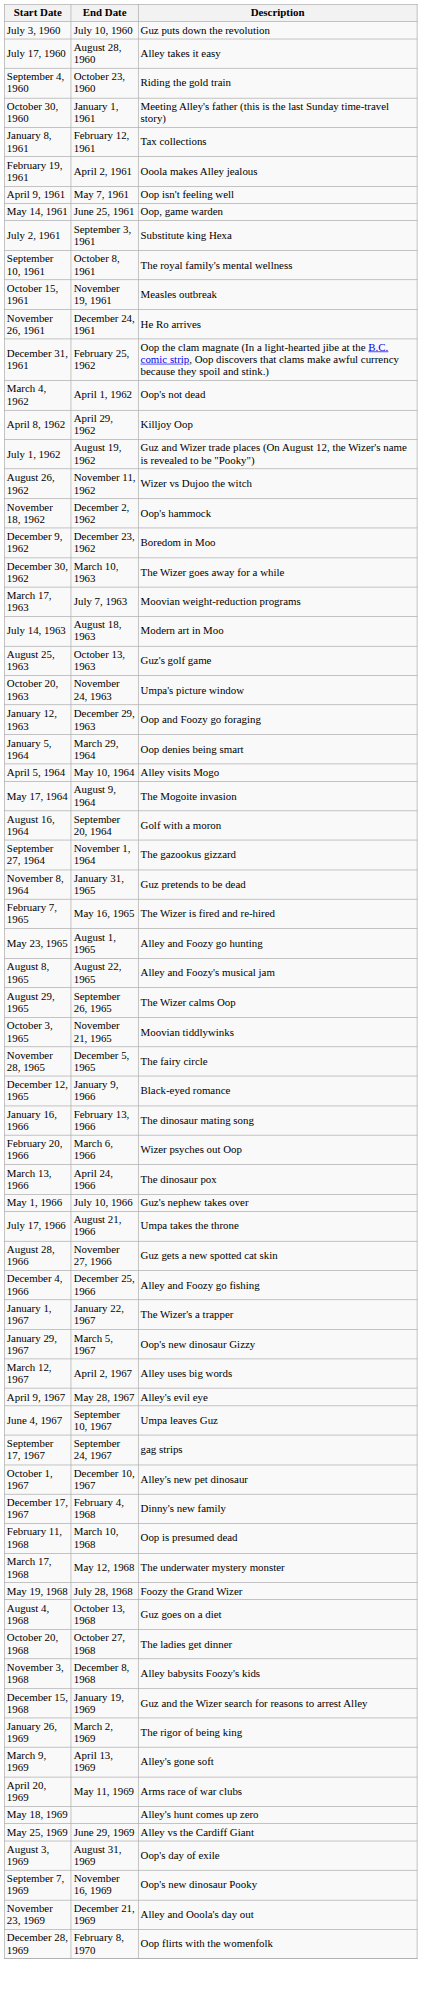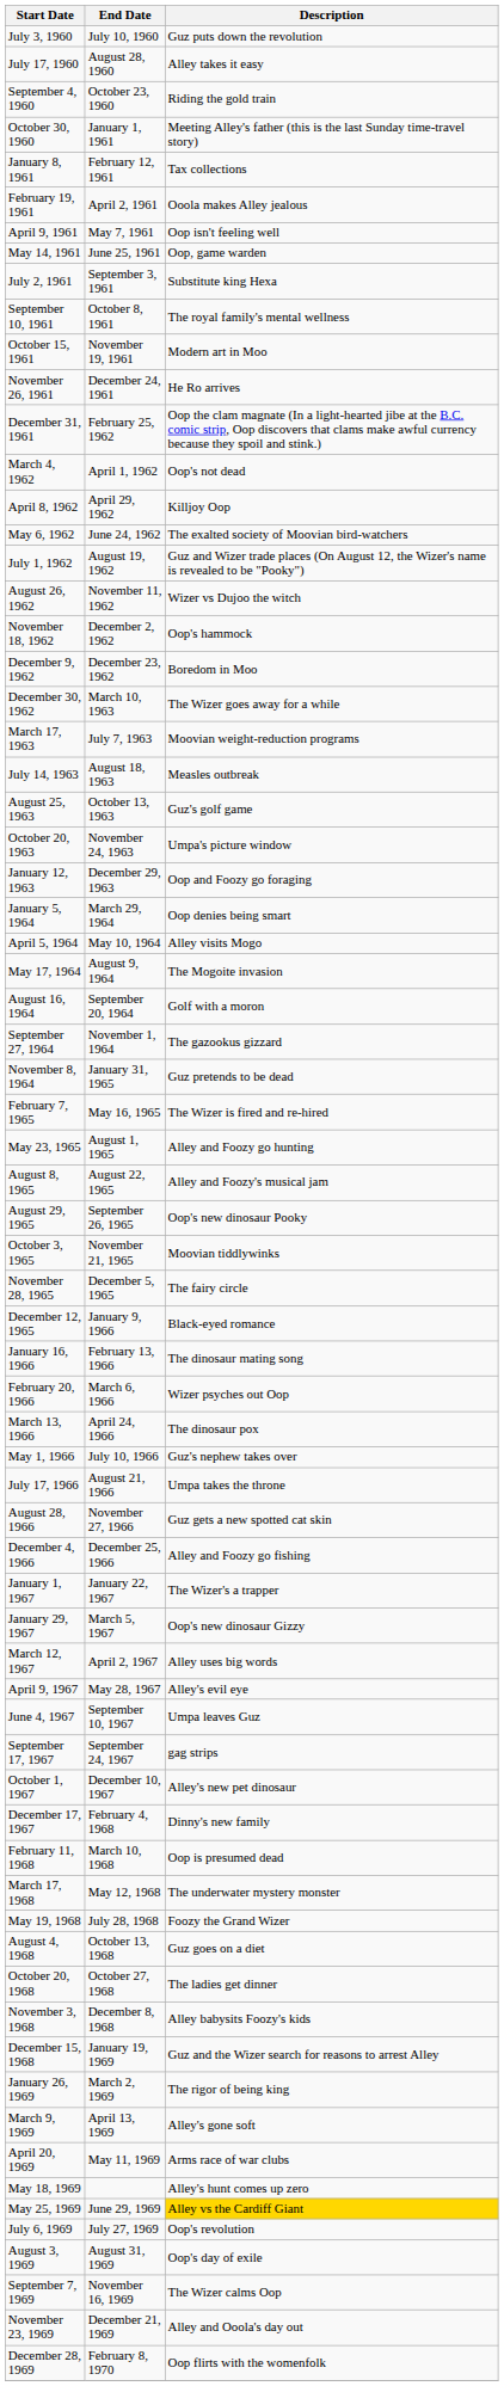 <table class="wikitable">
 <tr>
 <th>Start Date</th>
 <th>End Date</th>
 <th>Description</th>
 </tr>
 <tr>
 <td>July 3, 1960</td>
 <td>July 10, 1960</td>
 <td>Guz puts down the revolution</td>
 </tr>
 <tr>
 <td>July 17, 1960</td>
 <td>August 28, 1960</td>
 <td>Alley takes it easy</td>
 </tr>
 <tr>
 <td>September 4, 1960</td>
 <td>October 23, 1960</td>
 <td>Riding the gold train</td>
 </tr>
 <tr>
 <td>October 30, 1960</td>
 <td>January 1, 1961</td>
 <td>Meeting Alley's father (this is the last Sunday time-travel story)</td>
 </tr>
 <tr>
 <td>January 8, 1961</td>
 <td>February 12, 1961</td>
 <td>Tax collections</td>
 </tr>
 <tr>
 <td>February 19, 1961</td>
 <td>April 2, 1961</td>
 <td>Ooola makes Alley jealous</td>
 </tr>
 <tr>
 <td>April 9, 1961</td>
 <td>May 7, 1961</td>
 <td>Oop isn't feeling well</td>
 </tr>
 <tr>
 <td>May 14, 1961</td>
 <td>June 25, 1961</td>
 <td>Oop, game warden</td>
 </tr>
 <tr>
 <td>July 2, 1961</td>
 <td>September 3, 1961</td>
 <td>Substitute king Hexa</td>
 </tr>
 <tr>
 <td>September 10, 1961</td>
 <td>October 8, 1961</td>
 <td>The royal family's mental wellness</td>
 </tr>
 <tr>
 <td>October 15, 1961</td>
 <td>November 19, 1961</td>
-<td>Measles outbreak</td>
+<td>Modern art in Moo</td>
 </tr>
 <tr>
 <td>November 26, 1961</td>
 <td>December 24, 1961</td>
 <td>He Ro arrives</td>
 </tr>
 <tr>
 <td>December 31, 1961</td>
 <td>February 25, 1962</td>
 <td>Oop the clam magnate (In a light-hearted jibe at the <a href='#'>B.C. comic strip</a>, Oop discovers that clams make awful currency because they spoil and stink.)</td>
 </tr>
 <tr>
 <td>March 4, 1962</td>
 <td>April 1, 1962</td>
 <td>Oop's not dead</td>
 </tr>
 <tr>
 <td>April 8, 1962</td>
 <td>April 29, 1962</td>
 <td>Killjoy Oop</td>
+</tr>
+<tr>
+<td>May 6, 1962</td>
+<td>June 24, 1962</td>
+<td>The exalted society of Moovian bird-watchers</td>
 </tr>
 <tr>
 <td>July 1, 1962</td>
 <td>August 19, 1962</td>
 <td>Guz and Wizer trade places (On August 12, the Wizer's name is revealed to be "Pooky")</td>
 </tr>
 <tr>
 <td>August 26, 1962</td>
 <td>November 11, 1962</td>
 <td>Wizer vs Dujoo the witch</td>
 </tr>
 <tr>
 <td>November 18, 1962</td>
 <td>December 2, 1962</td>
 <td>Oop's hammock</td>
 </tr>
 <tr>
 <td>December 9, 1962</td>
 <td>December 23, 1962</td>
 <td>Boredom in Moo</td>
 </tr>
 <tr>
 <td>December 30, 1962</td>
 <td>March 10, 1963</td>
 <td>The Wizer goes away for a while</td>
 </tr>
 <tr>
 <td>March 17, 1963</td>
 <td>July 7, 1963</td>
 <td>Moovian weight-reduction programs</td>
 </tr>
 <tr>
 <td>July 14, 1963</td>
 <td>August 18, 1963</td>
-<td>Modern art in Moo</td>
+<td>Measles outbreak</td>
 </tr>
 <tr>
 <td>August 25, 1963</td>
 <td>October 13, 1963</td>
 <td>Guz's golf game</td>
 </tr>
 <tr>
 <td>October 20, 1963</td>
 <td>November 24, 1963</td>
 <td>Umpa's picture window</td>
 </tr>
 <tr>
 <td>January 12, 1963</td>
 <td>December 29, 1963</td>
 <td>Oop and Foozy go foraging</td>
 </tr>
 <tr>
 <td>January 5, 1964</td>
 <td>March 29, 1964</td>
 <td>Oop denies being smart</td>
 </tr>
 <tr>
 <td>April 5, 1964</td>
 <td>May 10, 1964</td>
 <td>Alley visits Mogo</td>
 </tr>
 <tr>
 <td>May 17, 1964</td>
 <td>August 9, 1964</td>
 <td>The Mogoite invasion</td>
 </tr>
 <tr>
 <td>August 16, 1964</td>
 <td>September 20, 1964</td>
 <td>Golf with a moron</td>
 </tr>
 <tr>
 <td>September 27, 1964</td>
 <td>November 1, 1964</td>
 <td>The gazookus gizzard</td>
 </tr>
 <tr>
 <td>November 8, 1964</td>
 <td>January 31, 1965</td>
 <td>Guz pretends to be dead</td>
 </tr>
 <tr>
 <td>February 7, 1965</td>
 <td>May 16, 1965</td>
 <td>The Wizer is fired and re-hired</td>
 </tr>
 <tr>
 <td>May 23, 1965</td>
 <td>August 1, 1965</td>
 <td>Alley and Foozy go hunting</td>
 </tr>
 <tr>
 <td>August 8, 1965</td>
 <td>August 22, 1965</td>
 <td>Alley and Foozy's musical jam</td>
 </tr>
 <tr>
 <td>August 29, 1965</td>
 <td>September 26, 1965</td>
-<td>The Wizer calms Oop</td>
+<td>Oop's new dinosaur Pooky</td>
 </tr>
 <tr>
 <td>October 3, 1965</td>
 <td>November 21, 1965</td>
 <td>Moovian tiddlywinks</td>
 </tr>
 <tr>
 <td>November 28, 1965</td>
 <td>December 5, 1965</td>
 <td>The fairy circle</td>
 </tr>
 <tr>
 <td>December 12, 1965</td>
 <td>January 9, 1966</td>
 <td>Black-eyed romance</td>
 </tr>
 <tr>
 <td>January 16, 1966</td>
 <td>February 13, 1966</td>
 <td>The dinosaur mating song</td>
 </tr>
 <tr>
 <td>February 20, 1966</td>
 <td>March 6, 1966</td>
 <td>Wizer psyches out Oop</td>
 </tr>
 <tr>
 <td>March 13, 1966</td>
 <td>April 24, 1966</td>
 <td>The dinosaur pox</td>
 </tr>
 <tr>
 <td>May 1, 1966</td>
 <td>July 10, 1966</td>
 <td>Guz's nephew takes over</td>
 </tr>
 <tr>
 <td>July 17, 1966</td>
 <td>August 21, 1966</td>
 <td>Umpa takes the throne</td>
 </tr>
 <tr>
 <td>August 28, 1966</td>
 <td>November 27, 1966</td>
 <td>Guz gets a new spotted cat skin</td>
 </tr>
 <tr>
 <td>December 4, 1966</td>
 <td>December 25, 1966</td>
 <td>Alley and Foozy go fishing</td>
 </tr>
 <tr>
 <td>January 1, 1967</td>
 <td>January 22, 1967</td>
 <td>The Wizer's a trapper</td>
 </tr>
 <tr>
 <td>January 29, 1967</td>
 <td>March 5, 1967</td>
 <td>Oop's new dinosaur Gizzy</td>
 </tr>
 <tr>
 <td>March 12, 1967</td>
 <td>April 2, 1967</td>
 <td>Alley uses big words</td>
 </tr>
 <tr>
 <td>April 9, 1967</td>
 <td>May 28, 1967</td>
 <td>Alley's evil eye</td>
 </tr>
 <tr>
 <td>June 4, 1967</td>
 <td>September 10, 1967</td>
 <td>Umpa leaves Guz</td>
 </tr>
 <tr>
 <td>September 17, 1967</td>
 <td>September 24, 1967</td>
 <td>gag strips</td>
 </tr>
 <tr>
 <td>October 1, 1967</td>
 <td>December 10, 1967</td>
 <td>Alley's new pet dinosaur</td>
 </tr>
 <tr>
 <td>December 17, 1967</td>
 <td>February 4, 1968</td>
 <td>Dinny's new family</td>
 </tr>
 <tr>
 <td>February 11, 1968</td>
 <td>March 10, 1968</td>
 <td>Oop is presumed dead</td>
 </tr>
 <tr>
 <td>March 17, 1968</td>
 <td>May 12, 1968</td>
 <td>The underwater mystery monster</td>
 </tr>
 <tr>
 <td>May 19, 1968</td>
 <td>July 28, 1968</td>
 <td>Foozy the Grand Wizer</td>
 </tr>
 <tr>
 <td>August 4, 1968</td>
 <td>October 13, 1968</td>
 <td>Guz goes on a diet</td>
 </tr>
 <tr>
 <td>October 20, 1968</td>
 <td>October 27, 1968</td>
 <td>The ladies get dinner</td>
 </tr>
 <tr>
 <td>November 3, 1968</td>
 <td>December 8, 1968</td>
 <td>Alley babysits Foozy's kids</td>
 </tr>
 <tr>
 <td>December 15, 1968</td>
 <td>January 19, 1969</td>
 <td>Guz and the Wizer search for reasons to arrest Alley</td>
 </tr>
 <tr>
 <td>January 26, 1969</td>
 <td>March 2, 1969</td>
 <td>The rigor of being king</td>
 </tr>
 <tr>
 <td>March 9, 1969</td>
 <td>April 13, 1969</td>
 <td>Alley's gone soft</td>
 </tr>
 <tr>
 <td>April 20, 1969</td>
 <td>May 11, 1969</td>
 <td>Arms race of war clubs</td>
 </tr>
 <tr>
 <td>May 18, 1969</td>
 <td></td>
 <td>Alley's hunt comes up zero</td>
 </tr>
 <tr>
 <td>May 25, 1969</td>
 <td>June 29, 1969</td>
-<td>Alley vs the Cardiff Giant</td>
+<td style="background: gold;">Alley vs the Cardiff Giant</td>
+</tr>
+<tr>
+<td>July 6, 1969</td>
+<td>July 27, 1969</td>
+<td>Oop's revolution</td>
 </tr>
 <tr>
 <td>August 3, 1969</td>
 <td>August 31, 1969</td>
 <td>Oop's day of exile</td>
 </tr>
 <tr>
 <td>September 7, 1969</td>
 <td>November 16, 1969</td>
-<td>Oop's new dinosaur Pooky</td>
+<td>The Wizer calms Oop</td>
 </tr>
 <tr>
 <td>November 23, 1969</td>
 <td>December 21, 1969</td>
 <td>Alley and Ooola's day out</td>
 </tr>
 <tr>
 <td>December 28, 1969</td>
 <td>February 8, 1970</td>
 <td>Oop flirts with the womenfolk</td>
 </tr>
 <tr>
 </tr>
 </table>
